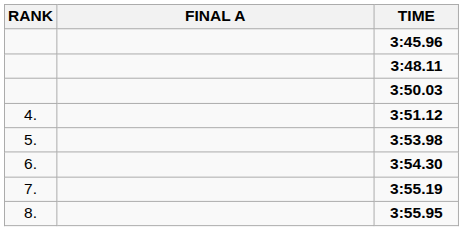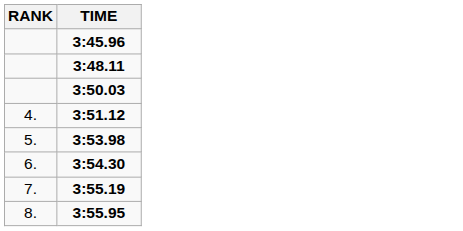 <table class="wikitable">
 <tr>
 <th>RANK</th>
-<th style="width: 20em">FINAL A</th>
 <th style="width: 5em">TIME</th>
 </tr>
 <tr>
 <td align="center"></td>
-<td></td>
 <td align="center"><strong>3:45.96</strong></td>
 </tr>
 <tr>
 <td align="center"></td>
-<td></td>
 <td align="center"><strong>3:48.11</strong></td>
 </tr>
 <tr>
 <td align="center"></td>
-<td></td>
 <td align="center"><strong>3:50.03</strong></td>
 </tr>
 <tr>
 <td align="center">4.</td>
-<td></td>
 <td align="center"><strong>3:51.12</strong></td>
 </tr>
 <tr>
 <td align="center">5.</td>
-<td></td>
 <td align="center"><strong>3:53.98</strong></td>
 </tr>
 <tr>
 <td align="center">6.</td>
-<td></td>
 <td align="center"><strong>3:54.30</strong></td>
 </tr>
 <tr>
 <td align="center">7.</td>
-<td></td>
 <td align="center"><strong>3:55.19</strong></td>
 </tr>
 <tr>
 <td align="center">8.</td>
-<td></td>
 <td align="center"><strong>3:55.95</strong></td>
 </tr>
 </table>
